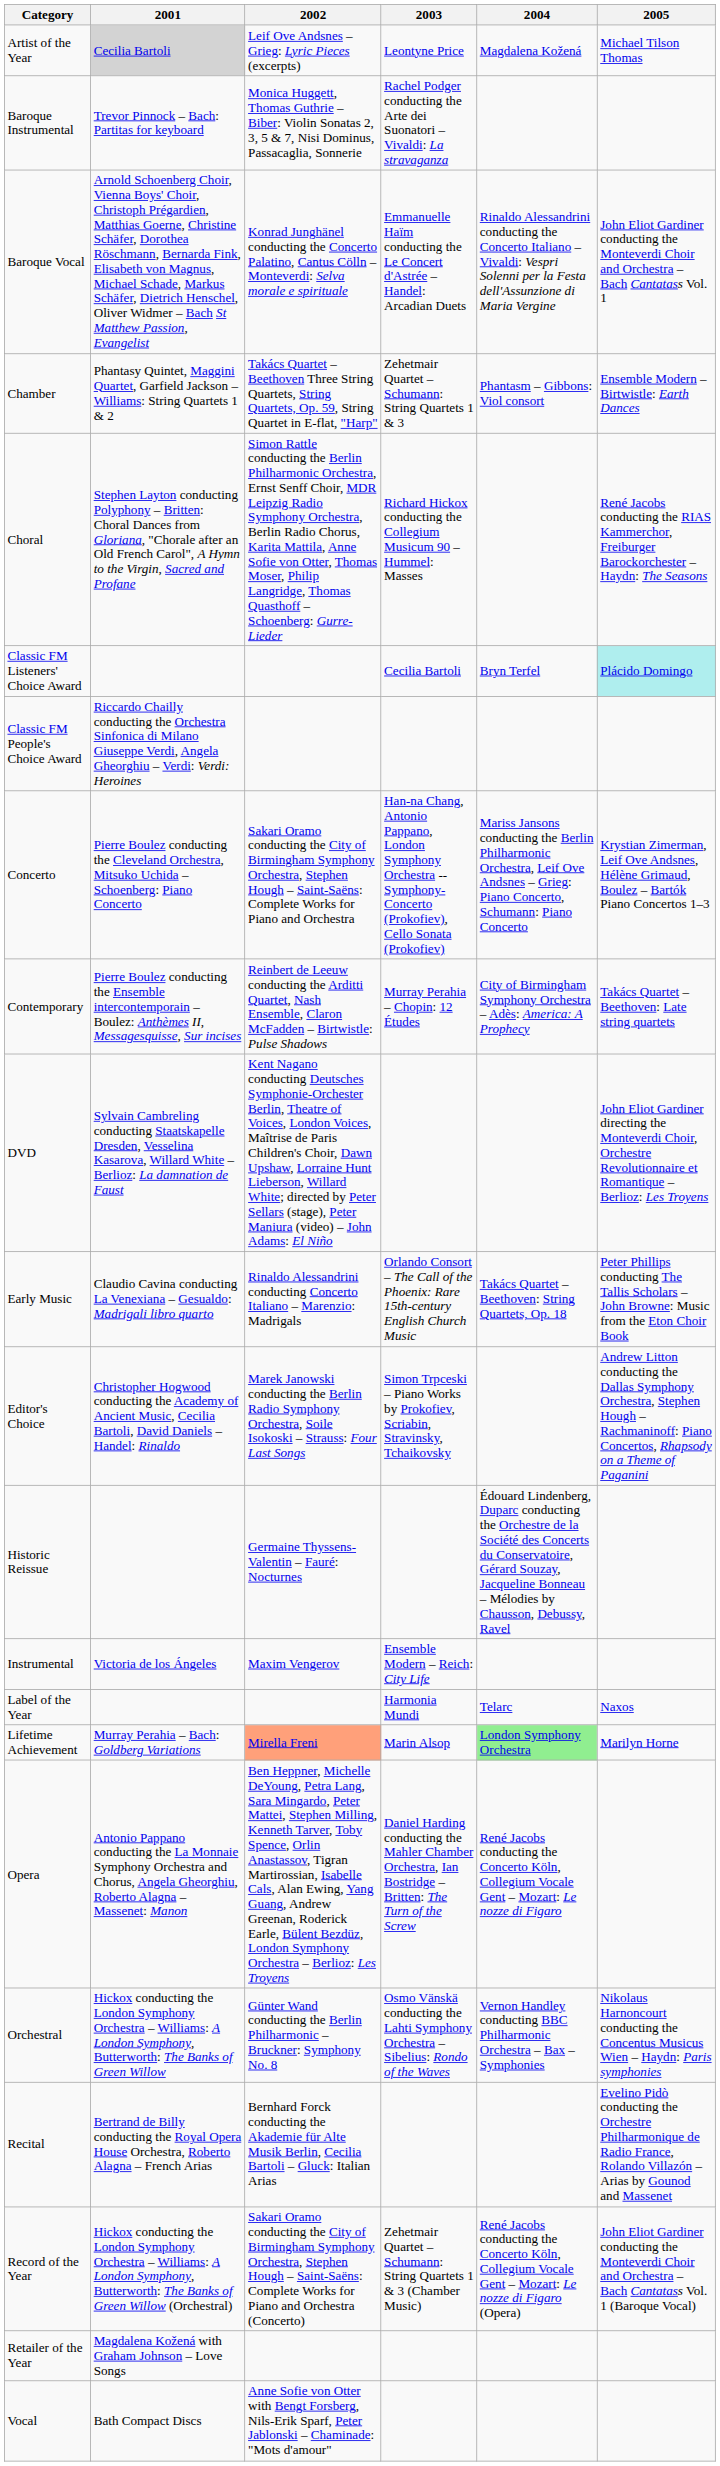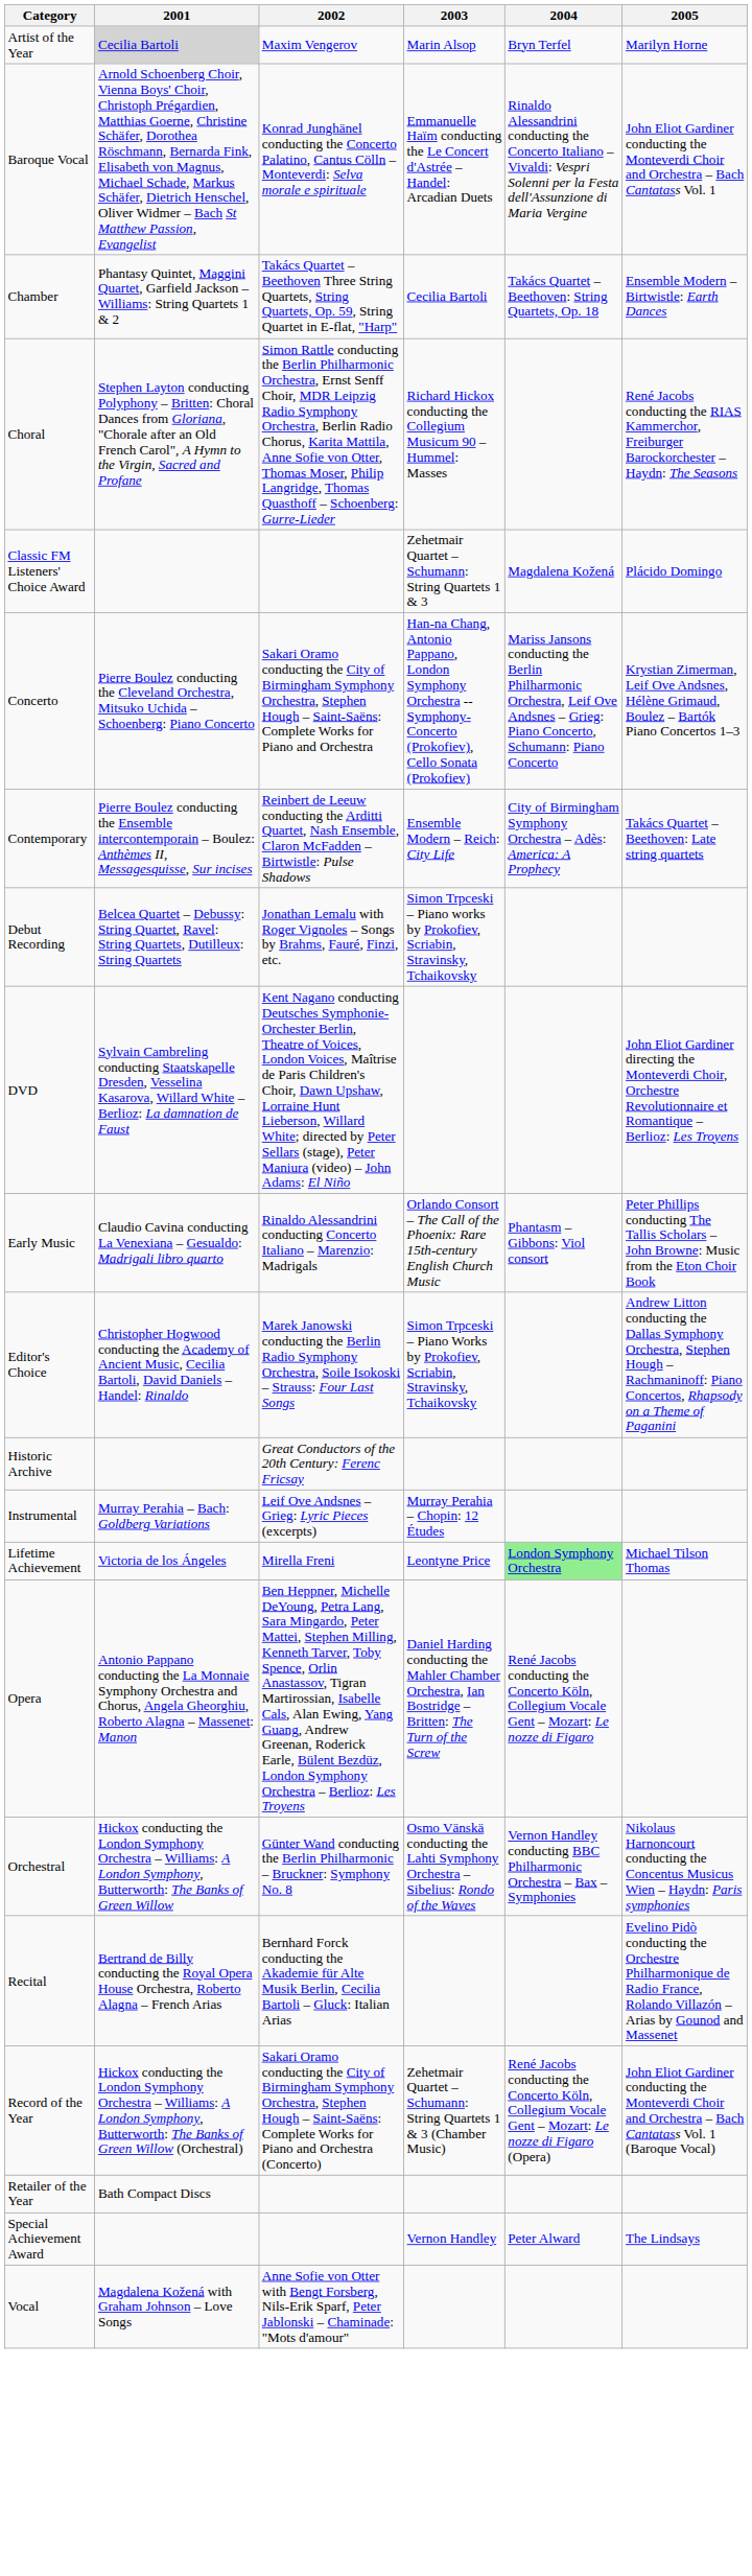 <table class="wikitable sortable">
 <tr>
 <th>Category</th>
 <th>2001</th>
 <th>2002</th>
 <th>2003</th>
 <th>2004</th>
 <th>2005</th>
 </tr>
 <tr>
 <td>Artist of the Year</td>
 <td style="background: lightgrey;"><a href='#'>Cecilia Bartoli</a></td>
-<td><a href='#'>Leif Ove Andsnes</a> – <a href='#'>Grieg</a>: <em><a href='#'>Lyric Pieces</a></em> (excerpts)</td>
-<td><a href='#'>Leontyne Price</a></td>
-<td><a href='#'>Magdalena Kožená</a></td>
-<td><a href='#'>Michael Tilson Thomas</a></td>
-</tr>
-<tr>
-<td>Baroque Instrumental</td>
-<td><a href='#'>Trevor Pinnock</a> – <a href='#'>Bach</a>: <a href='#'>Partitas for keyboard</a></td>
-<td><a href='#'>Monica Huggett</a>, <a href='#'>Thomas Guthrie</a> – <a href='#'>Biber</a>: Violin Sonatas  2, 3, 5 & 7, Nisi Dominus, Passacaglia, Sonnerie</td>
-<td><a href='#'>Rachel Podger</a> conducting the Arte dei Suonatori – <a href='#'>Vivaldi</a>: <em><a href='#'>La stravaganza</a></em></td>
-<td></td>
-<td></td>
+<td><a href='#'>Maxim Vengerov</a></td>
+<td><a href='#'>Marin Alsop</a></td>
+<td><a href='#'>Bryn Terfel</a></td>
+<td><a href='#'>Marilyn Horne</a></td>
 </tr>
 <tr>
 <td>Baroque Vocal</td>
 <td><a href='#'>Arnold Schoenberg Choir</a>, <a href='#'>Vienna Boys' Choir</a>, <a href='#'>Christoph Prégardien</a>, <a href='#'>Matthias Goerne</a>, <a href='#'>Christine Schäfer</a>, <a href='#'>Dorothea Röschmann</a>, <a href='#'>Bernarda Fink</a>, <a href='#'>Elisabeth von Magnus</a>, <a href='#'>Michael Schade</a>, <a href='#'>Markus Schäfer</a>, <a href='#'>Dietrich Henschel</a>, Oliver Widmer – <a href='#'>Bach</a> <em><a href='#'>St Matthew Passion</a></em>, <em><a href='#'>Evangelist</a></em></td>
 <td><a href='#'>Konrad Junghänel</a> conducting the <a href='#'>Concerto Palatino</a>, <a href='#'>Cantus Cölln</a> – <a href='#'>Monteverdi</a>: <em><a href='#'>Selva morale e spirituale</a></em></td>
 <td><a href='#'>Emmanuelle Haïm</a> conducting the <a href='#'>Le Concert d'Astrée</a> – <a href='#'>Handel</a>: Arcadian Duets</td>
 <td><a href='#'>Rinaldo Alessandrini</a> conducting the <a href='#'>Concerto Italiano</a> – <a href='#'>Vivaldi</a>: <em>Vespri Solenni per la Festa dell'Assunzione di Maria Vergine</em></td>
 <td><a href='#'>John Eliot Gardiner</a> conducting the <a href='#'>Monteverdi Choir and Orchestra</a> – <a href='#'>Bach</a> <em><a href='#'>Cantatas</a>s</em> Vol. 1</td>
 </tr>
 <tr>
 <td>Chamber</td>
 <td>Phantasy Quintet, <a href='#'>Maggini Quartet</a>, Garfield Jackson – <a href='#'>Williams</a>: String Quartets  1 & 2</td>
 <td><a href='#'>Takács Quartet</a> – <a href='#'>Beethoven</a> Three String Quartets, <a href='#'>String Quartets, Op. 59</a>, String Quartet in E-flat, <a href='#'>"Harp"</a></td>
-<td>Zehetmair Quartet – <a href='#'>Schumann</a>: String Quartets  1 & 3</td>
-<td><a href='#'>Phantasm</a> – <a href='#'>Gibbons</a>: <a href='#'>Viol consort</a></td>
+<td><a href='#'>Cecilia Bartoli</a></td>
+<td><a href='#'>Takács Quartet</a> – <a href='#'>Beethoven</a>: <a href='#'>String Quartets, Op. 18</a></td>
 <td><a href='#'>Ensemble Modern</a> – <a href='#'>Birtwistle</a>: <em><a href='#'>Earth Dances</a></em></td>
 </tr>
 <tr>
 <td>Choral</td>
 <td><a href='#'>Stephen Layton</a> conducting <a href='#'>Polyphony</a> – <a href='#'>Britten</a>: Choral Dances from <em><a href='#'>Gloriana</a></em>, "Chorale after an Old French Carol", <em>A Hymn to the Virgin</em>, <em><a href='#'>Sacred and Profane</a></em></td>
 <td><a href='#'>Simon Rattle</a> conducting the <a href='#'>Berlin Philharmonic Orchestra</a>, Ernst Senff Choir, <a href='#'>MDR Leipzig Radio Symphony Orchestra</a>, Berlin Radio Chorus, <a href='#'>Karita Mattila</a>, <a href='#'>Anne Sofie von Otter</a>, <a href='#'>Thomas Moser</a>, <a href='#'>Philip Langridge</a>, <a href='#'>Thomas Quasthoff</a> – <a href='#'>Schoenberg</a>: <em><a href='#'>Gurre-Lieder</a></em></td>
 <td><a href='#'>Richard Hickox</a> conducting the <a href='#'>Collegium Musicum 90</a> – <a href='#'>Hummel</a>: Masses</td>
 <td></td>
 <td><a href='#'>René Jacobs</a> conducting the <a href='#'>RIAS Kammerchor</a>, <a href='#'>Freiburger Barockorchester</a> – <a href='#'>Haydn</a>: <a href='#'><em>The Seasons</em></a></td>
 </tr>
 <tr>
 <td><a href='#'>Classic FM</a> Listeners' Choice Award</td>
 <td></td>
 <td></td>
-<td><a href='#'>Cecilia Bartoli</a></td>
-<td><a href='#'>Bryn Terfel</a></td>
-<td style="background: paleturquoise;"><a href='#'>Plácido Domingo</a></td>
-</tr>
-<tr>
-<td><a href='#'>Classic FM</a> People's Choice Award</td>
-<td><a href='#'>Riccardo Chailly</a> conducting the <a href='#'>Orchestra Sinfonica di Milano Giuseppe Verdi</a>, <a href='#'>Angela Gheorghiu</a> – <a href='#'>Verdi</a>: <em>Verdi: Heroines</em></td>
-<td></td>
-<td></td>
-<td></td>
-<td></td>
+<td>Zehetmair Quartet – <a href='#'>Schumann</a>: String Quartets  1 & 3</td>
+<td><a href='#'>Magdalena Kožená</a></td>
+<td><a href='#'>Plácido Domingo</a></td>
 </tr>
 <tr>
 <td>Concerto</td>
 <td><a href='#'>Pierre Boulez</a> conducting the <a href='#'>Cleveland Orchestra</a>, <a href='#'>Mitsuko Uchida</a> – <a href='#'>Schoenberg</a>: <a href='#'>Piano Concerto</a></td>
 <td><a href='#'>Sakari Oramo</a> conducting the <a href='#'>City of Birmingham Symphony Orchestra</a>, <a href='#'>Stephen Hough</a> – <a href='#'>Saint-Saëns</a>: Complete Works for Piano and Orchestra</td>
 <td><a href='#'>Han-na Chang</a>, <a href='#'>Antonio Pappano</a>, <a href='#'>London Symphony Orchestra</a> -- <a href='#'>Symphony-Concerto (Prokofiev)</a>, <a href='#'>Cello Sonata (Prokofiev)</a></td>
 <td><a href='#'>Mariss Jansons</a> conducting the <a href='#'>Berlin Philharmonic Orchestra</a>, <a href='#'>Leif Ove Andsnes</a> – <a href='#'>Grieg</a>: <a href='#'>Piano Concerto</a>, <a href='#'>Schumann</a>: <a href='#'>Piano Concerto</a></td>
 <td><a href='#'>Krystian Zimerman</a>, <a href='#'>Leif Ove Andsnes</a>, <a href='#'>Hélène Grimaud</a>, <a href='#'>Boulez</a> – <a href='#'>Bartók</a> Piano Concertos  1–3</td>
 </tr>
 <tr>
 <td>Contemporary</td>
 <td><a href='#'>Pierre Boulez</a> conducting the <a href='#'>Ensemble intercontemporain</a> – Boulez: <em><a href='#'>Anthèmes</a> II</em>, <em><a href='#'>Messagesquisse</a></em>, <em><a href='#'>Sur incises</a></em></td>
 <td><a href='#'>Reinbert de Leeuw</a> conducting the <a href='#'>Arditti Quartet</a>, <a href='#'>Nash Ensemble</a>, <a href='#'>Claron McFadden</a> – <a href='#'>Birtwistle</a>: <em>Pulse Shadows</em></td>
-<td><a href='#'>Murray Perahia</a> – <a href='#'>Chopin</a>: <a href='#'>12 Études</a></td>
+<td><a href='#'>Ensemble Modern</a> – <a href='#'>Reich</a>: <em><a href='#'>City Life</a></em></td>
 <td><a href='#'>City of Birmingham Symphony Orchestra</a> – <a href='#'>Adès</a>: <em><a href='#'>America: A Prophecy</a></em></td>
 <td><a href='#'>Takács Quartet</a> – <a href='#'>Beethoven</a>: <a href='#'>Late string quartets</a></td>
+</tr>
+<tr>
+<td>Debut Recording</td>
+<td><a href='#'>Belcea Quartet</a> – <a href='#'>Debussy</a>: <a href='#'>String Quartet</a>, <a href='#'>Ravel</a>: <a href='#'>String Quartets</a>, <a href='#'>Dutilleux</a>: <a href='#'>String Quartets</a></td>
+<td><a href='#'>Jonathan Lemalu</a> with <a href='#'>Roger Vignoles</a> – Songs by <a href='#'>Brahms</a>, <a href='#'>Fauré</a>, <a href='#'>Finzi</a>, etc.</td>
+<td><a href='#'>Simon Trpceski</a> – Piano works by <a href='#'>Prokofiev</a>, <a href='#'>Scriabin</a>, <a href='#'>Stravinsky</a>, <a href='#'>Tchaikovsky</a></td>
+<td></td>
+<td></td>
 </tr>
 <tr>
 <td>DVD</td>
 <td><a href='#'>Sylvain Cambreling</a> conducting <a href='#'>Staatskapelle Dresden</a>, <a href='#'>Vesselina Kasarova</a>, <a href='#'>Willard White</a> – <a href='#'>Berlioz</a>: <em><a href='#'>La damnation de Faust</a></em></td>
 <td><a href='#'>Kent Nagano</a> conducting <a href='#'>Deutsches Symphonie-Orchester Berlin</a>, <a href='#'>Theatre of Voices</a>, <a href='#'>London Voices</a>, Maîtrise de Paris Children's Choir, <a href='#'>Dawn Upshaw</a>, <a href='#'>Lorraine Hunt Lieberson</a>, <a href='#'>Willard White</a>; directed by <a href='#'>Peter Sellars</a> (stage), <a href='#'>Peter Maniura</a> (video) – <a href='#'>John Adams</a>: <em><a href='#'>El Niño</a></em></td>
 <td></td>
 <td></td>
 <td><a href='#'>John Eliot Gardiner</a> directing the <a href='#'>Monteverdi Choir</a>, <a href='#'>Orchestre Revolutionnaire et Romantique</a> – <a href='#'>Berlioz</a>: <em><a href='#'>Les Troyens</a></em></td>
 </tr>
 <tr>
 <td>Early Music</td>
 <td>Claudio Cavina conducting <a href='#'>La Venexiana</a> – <a href='#'>Gesualdo</a>: <em><a href='#'>Madrigali libro quarto</a></em></td>
 <td><a href='#'>Rinaldo Alessandrini</a> conducting <a href='#'>Concerto Italiano</a> – <a href='#'>Marenzio</a>: Madrigals</td>
 <td><a href='#'>Orlando Consort</a> – <em>The Call of the Phoenix: Rare 15th-century English Church Music</em></td>
-<td><a href='#'>Takács Quartet</a> – <a href='#'>Beethoven</a>: <a href='#'>String Quartets, Op. 18</a></td>
+<td><a href='#'>Phantasm</a> – <a href='#'>Gibbons</a>: <a href='#'>Viol consort</a></td>
 <td><a href='#'>Peter Phillips</a> conducting <a href='#'>The Tallis Scholars</a> – <a href='#'>John Browne</a>: Music from the <a href='#'>Eton Choir Book</a></td>
 </tr>
 <tr>
 <td>Editor's Choice</td>
 <td><a href='#'>Christopher Hogwood</a> conducting the <a href='#'>Academy of Ancient Music</a>, <a href='#'>Cecilia Bartoli</a>, <a href='#'>David Daniels</a> – <a href='#'>Handel</a>: <em><a href='#'>Rinaldo</a></em></td>
 <td><a href='#'>Marek Janowski</a> conducting the <a href='#'>Berlin Radio Symphony Orchestra</a>, <a href='#'>Soile Isokoski</a> – <a href='#'>Strauss</a>: <em><a href='#'>Four Last Songs</a></em></td>
 <td><a href='#'>Simon Trpceski</a> – Piano Works by <a href='#'>Prokofiev</a>, <a href='#'>Scriabin</a>, <a href='#'>Stravinsky</a>, <a href='#'>Tchaikovsky</a></td>
 <td></td>
 <td><a href='#'>Andrew Litton</a> conducting the <a href='#'>Dallas Symphony Orchestra</a>, <a href='#'>Stephen Hough</a> – <a href='#'>Rachmaninoff</a>: <a href='#'>Piano Concertos</a>, <em><a href='#'>Rhapsody on a Theme of Paganini</a></em></td>
 </tr>
 <tr>
-<td>Historic Reissue</td>
+<td>Historic Archive</td>
 <td></td>
-<td><a href='#'>Germaine Thyssens-Valentin</a> – <a href='#'>Fauré</a>: <a href='#'>Nocturnes</a></td>
+<td><em>Great Conductors of the 20th Century: <a href='#'>Ferenc Fricsay</a></em></td>
 <td></td>
-<td>Édouard Lindenberg, <a href='#'>Duparc</a> conducting the <a href='#'>Orchestre de la Société des Concerts du Conservatoire</a>, <a href='#'>Gérard Souzay</a>, <a href='#'>Jacqueline Bonneau</a> – Mélodies by <a href='#'>Chausson</a>, <a href='#'>Debussy</a>, <a href='#'>Ravel</a></td>
+<td></td>
 <td></td>
 </tr>
 <tr>
 <td>Instrumental</td>
-<td><a href='#'>Victoria de los Ángeles</a></td>
-<td><a href='#'>Maxim Vengerov</a></td>
-<td><a href='#'>Ensemble Modern</a> – <a href='#'>Reich</a>: <em><a href='#'>City Life</a></em></td>
+<td><a href='#'>Murray Perahia</a> – <a href='#'>Bach</a>: <em><a href='#'>Goldberg Variations</a></em></td>
+<td><a href='#'>Leif Ove Andsnes</a> – <a href='#'>Grieg</a>: <em><a href='#'>Lyric Pieces</a></em> (excerpts)</td>
+<td><a href='#'>Murray Perahia</a> – <a href='#'>Chopin</a>: <a href='#'>12 Études</a></td>
 <td></td>
 <td></td>
 </tr>
 <tr>
-<td>Label of the Year</td>
-<td></td>
-<td></td>
-<td><a href='#'>Harmonia Mundi</a></td>
-<td><a href='#'>Telarc</a></td>
-<td><a href='#'>Naxos</a></td>
-</tr>
-<tr>
 <td>Lifetime Achievement</td>
-<td><a href='#'>Murray Perahia</a> – <a href='#'>Bach</a>: <em><a href='#'>Goldberg Variations</a></em></td>
-<td style="background: lightsalmon;"><a href='#'>Mirella Freni</a></td>
-<td><a href='#'>Marin Alsop</a></td>
+<td><a href='#'>Victoria de los Ángeles</a></td>
+<td><a href='#'>Mirella Freni</a></td>
+<td><a href='#'>Leontyne Price</a></td>
 <td style="background: lightgreen;"><a href='#'>London Symphony Orchestra</a></td>
-<td><a href='#'>Marilyn Horne</a></td>
+<td><a href='#'>Michael Tilson Thomas</a></td>
 </tr>
 <tr>
 <td>Opera</td>
 <td><a href='#'>Antonio Pappano</a> conducting the <a href='#'>La Monnaie</a> Symphony Orchestra and Chorus, <a href='#'>Angela Gheorghiu</a>, <a href='#'>Roberto Alagna</a> – <a href='#'>Massenet</a>: <em><a href='#'>Manon</a></em></td>
 <td><a href='#'>Ben Heppner</a>, <a href='#'>Michelle DeYoung</a>, <a href='#'>Petra Lang</a>, <a href='#'>Sara Mingardo</a>, <a href='#'>Peter Mattei</a>, <a href='#'>Stephen Milling</a>, <a href='#'>Kenneth Tarver</a>, <a href='#'>Toby Spence</a>, <a href='#'>Orlin Anastassov</a>, Tigran Martirossian, <a href='#'>Isabelle Cals</a>, Alan Ewing, <a href='#'>Yang Guang</a>, Andrew Greenan, Roderick Earle, <a href='#'>Bülent Bezdüz</a>, <a href='#'>London Symphony Orchestra</a> – <a href='#'>Berlioz</a>: <em><a href='#'>Les Troyens</a></em></td>
 <td><a href='#'>Daniel Harding</a> conducting the <a href='#'>Mahler Chamber Orchestra</a>, <a href='#'>Ian Bostridge</a> – <a href='#'>Britten</a>: <em><a href='#'>The Turn of the Screw</a></em></td>
 <td><a href='#'>René Jacobs</a> conducting the <a href='#'>Concerto Köln</a>, <a href='#'>Collegium Vocale Gent</a> – <a href='#'>Mozart</a>: <em><a href='#'>Le nozze di Figaro</a></em></td>
 <td></td>
 </tr>
 <tr>
 <td>Orchestral</td>
 <td><a href='#'>Hickox</a> conducting the <a href='#'>London Symphony Orchestra</a> – <a href='#'>Williams</a>: <em><a href='#'>A London Symphony</a></em>, <a href='#'>Butterworth</a>: <em><a href='#'>The Banks of Green Willow</a></em></td>
 <td><a href='#'>Günter Wand</a> conducting the <a href='#'>Berlin Philharmonic</a> – <a href='#'>Bruckner</a>: <a href='#'>Symphony No. 8</a></td>
 <td><a href='#'>Osmo Vänskä</a> conducting the <a href='#'>Lahti Symphony Orchestra</a> – <a href='#'>Sibelius</a>: <em><a href='#'>Rondo of the Waves</a></em></td>
 <td><a href='#'>Vernon Handley</a> conducting <a href='#'>BBC Philharmonic Orchestra</a> – <a href='#'>Bax</a> – <a href='#'>Symphonies</a></td>
 <td><a href='#'>Nikolaus Harnoncourt</a> conducting the <a href='#'>Concentus Musicus Wien</a> – <a href='#'>Haydn</a>: <em><a href='#'>Paris symphonies</a></em></td>
 </tr>
 <tr>
 <td>Recital</td>
 <td><a href='#'>Bertrand de Billy</a> conducting the <a href='#'>Royal Opera House</a> Orchestra, <a href='#'>Roberto Alagna</a> – French Arias</td>
 <td>Bernhard Forck conducting the <a href='#'>Akademie für Alte Musik Berlin</a>, <a href='#'>Cecilia Bartoli</a> – <a href='#'>Gluck</a>: Italian Arias</td>
 <td></td>
 <td></td>
 <td><a href='#'>Evelino Pidò</a> conducting the <a href='#'>Orchestre Philharmonique de Radio France</a>, <a href='#'>Rolando Villazón</a> – Arias by <a href='#'>Gounod</a> and <a href='#'>Massenet</a></td>
 </tr>
 <tr>
 <td>Record of the Year</td>
 <td><a href='#'>Hickox</a> conducting the <a href='#'>London Symphony Orchestra</a> – <a href='#'>Williams</a>: <em><a href='#'>A London Symphony</a></em>, <a href='#'>Butterworth</a>: <em><a href='#'>The Banks of Green Willow</a></em> (Orchestral)</td>
 <td><a href='#'>Sakari Oramo</a> conducting the <a href='#'>City of Birmingham Symphony Orchestra</a>, <a href='#'>Stephen Hough</a> – <a href='#'>Saint-Saëns</a>: Complete Works for Piano and Orchestra (Concerto)</td>
 <td>Zehetmair Quartet – <a href='#'>Schumann</a>: String Quartets  1 & 3 (Chamber Music)</td>
 <td><a href='#'>René Jacobs</a> conducting the <a href='#'>Concerto Köln</a>, <a href='#'>Collegium Vocale Gent</a> – <a href='#'>Mozart</a>: <em><a href='#'>Le nozze di Figaro</a></em> (Opera)</td>
 <td><a href='#'>John Eliot Gardiner</a> conducting the <a href='#'>Monteverdi Choir and Orchestra</a> – <a href='#'>Bach</a> <em><a href='#'>Cantatas</a>s</em> Vol. 1 (Baroque Vocal)</td>
 </tr>
 <tr>
 <td>Retailer of the Year</td>
-<td><a href='#'>Magdalena Kožená</a> with <a href='#'>Graham Johnson</a> – Love Songs</td>
+<td>Bath Compact Discs</td>
 <td></td>
 <td></td>
 <td></td>
 <td></td>
 </tr>
 <tr>
+<td>Special Achievement Award</td>
+<td></td>
+<td></td>
+<td><a href='#'>Vernon Handley</a></td>
+<td><a href='#'>Peter Alward</a></td>
+<td><a href='#'>The Lindsays</a></td>
+</tr>
+<tr>
 <td>Vocal</td>
-<td>Bath Compact Discs</td>
+<td><a href='#'>Magdalena Kožená</a> with <a href='#'>Graham Johnson</a> – Love Songs</td>
 <td><a href='#'>Anne Sofie von Otter</a> with <a href='#'>Bengt Forsberg</a>, Nils-Erik Sparf, <a href='#'>Peter Jablonski</a> – <a href='#'>Chaminade</a>: "Mots d'amour"</td>
 <td></td>
 <td></td>
 <td></td>
 </tr>
 </table>
